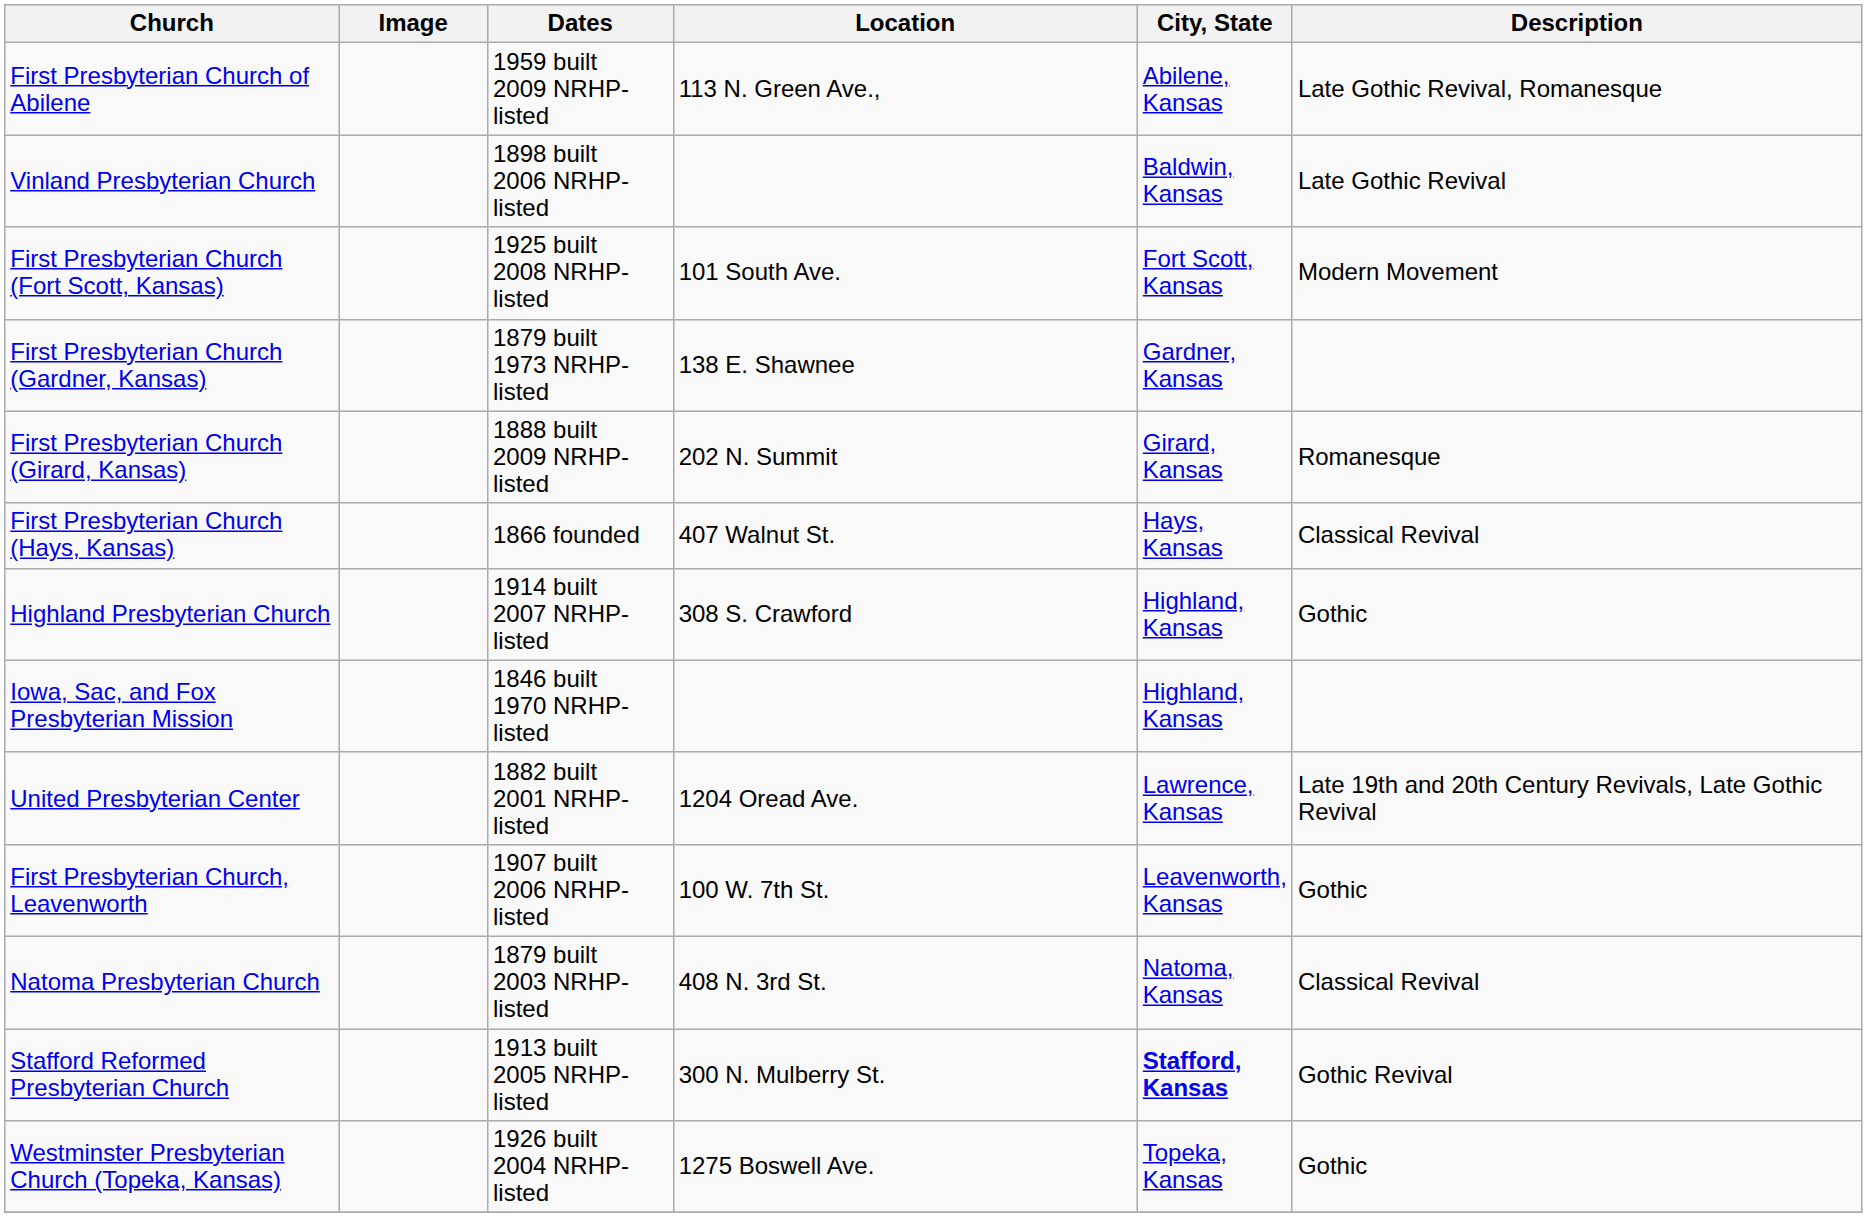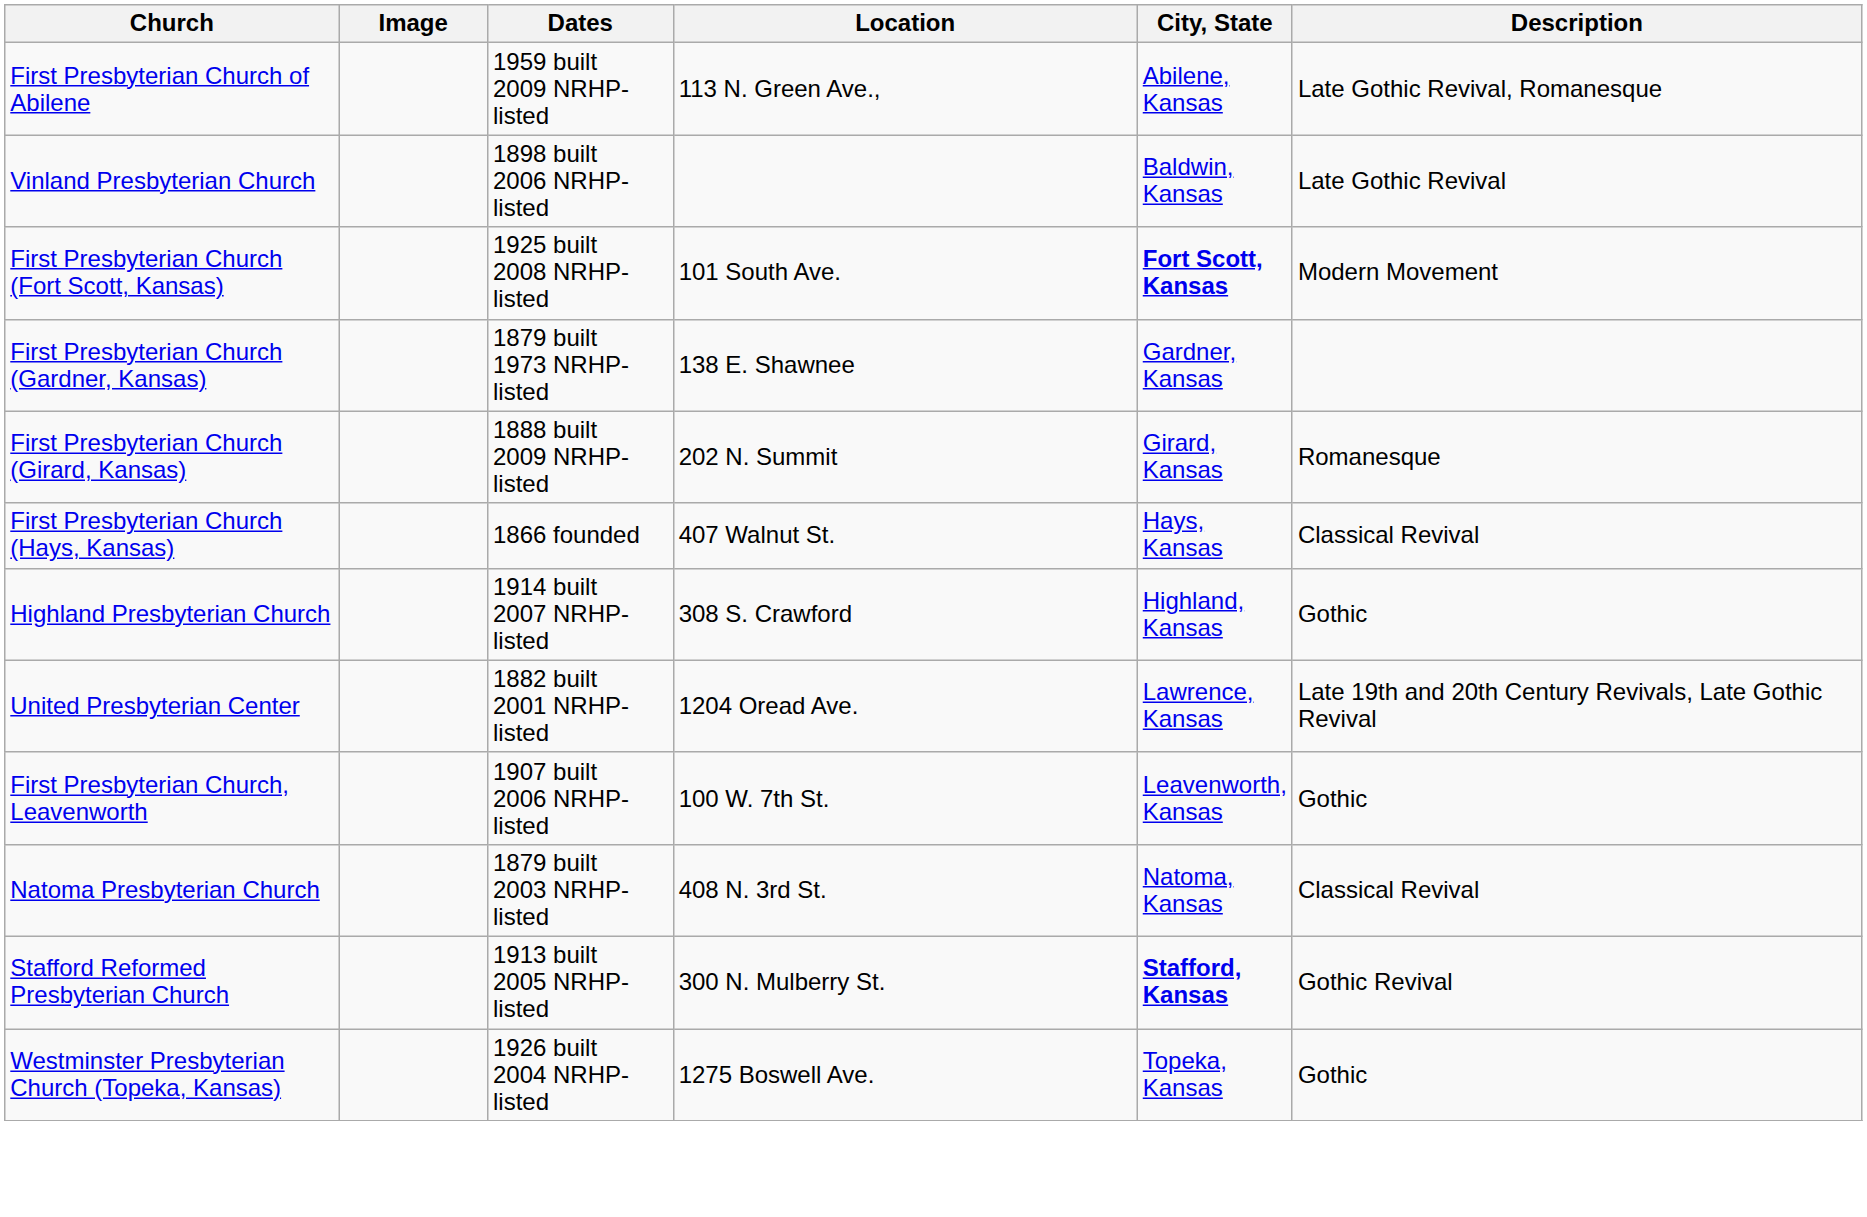 <table class="wikitable sortable" style="width:98%">
 <tr>
 <th width = 18%><strong>Church</strong></th>
 <th width = 8% class="unsortable"><strong>Image</strong></th>
 <th width = 10%><strong>Dates</strong></th>
 <th width = 25%><strong>Location</strong></th>
 <th width = 8%><strong>City, State</strong></th>
 <th class="unsortable"><strong>Description</strong></th>
 </tr>
 <tr>
 <td><a href='#'>First Presbyterian Church of Abilene</a></td>
 <td></td>
 <td>1959 built<br>2009 NRHP-listed</td>
 <td>113 N. Green Ave.,<br><small></small></td>
 <td><a href='#'>Abilene, Kansas</a></td>
 <td>Late Gothic Revival, Romanesque</td>
 </tr>
 <tr>
 <td><a href='#'>Vinland Presbyterian Church</a></td>
 <td></td>
 <td>1898 built<br>2006 NRHP-listed</td>
 <td><small></small></td>
 <td><a href='#'>Baldwin, Kansas</a></td>
 <td>Late Gothic Revival</td>
 </tr>
 <tr>
 <td><a href='#'>First Presbyterian Church (Fort Scott, Kansas)</a></td>
 <td></td>
 <td>1925 built<br>2008 NRHP-listed</td>
 <td>101 South Ave.<br><small></small></td>
-<td><a href='#'>Fort Scott, Kansas</a></td>
+<td><strong><a href='#'>Fort Scott, Kansas</a></strong></td>
 <td>Modern Movement</td>
 </tr>
 <tr>
 <td><a href='#'>First Presbyterian Church (Gardner, Kansas)</a></td>
 <td></td>
 <td>1879 built<br>1973 NRHP-listed</td>
 <td>138 E. Shawnee</td>
 <td><a href='#'>Gardner, Kansas</a></td>
 <td></td>
 </tr>
 <tr>
 <td><a href='#'>First Presbyterian Church (Girard, Kansas)</a></td>
 <td></td>
 <td>1888 built<br>2009 NRHP-listed</td>
 <td>202 N. Summit<br><small></small></td>
 <td><a href='#'>Girard, Kansas</a></td>
 <td>Romanesque</td>
 </tr>
 <tr>
 <td><a href='#'>First Presbyterian Church (Hays, Kansas)</a></td>
 <td></td>
 <td>1866 founded</td>
 <td>407 Walnut St.<br><small></small></td>
 <td><a href='#'>Hays, Kansas</a></td>
 <td>Classical Revival</td>
 </tr>
 <tr>
 <td><a href='#'>Highland Presbyterian Church</a></td>
 <td></td>
 <td>1914 built<br>2007 NRHP-listed</td>
 <td>308 S. Crawford<br><small></small></td>
 <td><a href='#'>Highland, Kansas</a></td>
 <td>Gothic</td>
-</tr>
-<tr>
-<td><a href='#'>Iowa, Sac, and Fox Presbyterian Mission</a></td>
-<td></td>
-<td>1846 built<br>1970 NRHP-listed</td>
-<td><small></small></td>
-<td><a href='#'>Highland, Kansas</a></td>
-<td></td>
 </tr>
 <tr>
 <td><a href='#'>United Presbyterian Center</a></td>
 <td></td>
 <td>1882 built<br>2001 NRHP-listed</td>
 <td>1204 Oread Ave.<br><small></small></td>
 <td><a href='#'>Lawrence, Kansas</a></td>
 <td>Late 19th and 20th Century Revivals, Late Gothic Revival</td>
 </tr>
 <tr>
 <td><a href='#'>First Presbyterian Church, Leavenworth</a></td>
 <td></td>
 <td>1907 built<br>2006 NRHP-listed</td>
 <td>100 W. 7th St.<br><small></small></td>
 <td><a href='#'>Leavenworth, Kansas</a></td>
 <td>Gothic</td>
 </tr>
 <tr>
 <td><a href='#'>Natoma Presbyterian Church</a></td>
 <td></td>
 <td>1879 built<br>2003 NRHP-listed</td>
 <td>408 N. 3rd St.<br><small></small></td>
 <td><a href='#'>Natoma, Kansas</a></td>
 <td>Classical Revival</td>
 </tr>
 <tr>
 <td><a href='#'>Stafford Reformed Presbyterian Church</a></td>
 <td></td>
 <td>1913 built<br>2005 NRHP-listed</td>
 <td>300 N. Mulberry St.<br><small></small></td>
 <td><strong><a href='#'>Stafford, Kansas</a></strong></td>
 <td>Gothic Revival</td>
 </tr>
 <tr>
 <td><a href='#'>Westminster Presbyterian Church (Topeka, Kansas)</a></td>
 <td></td>
 <td>1926 built<br>2004 NRHP-listed</td>
 <td>1275 Boswell Ave.<br><small></small></td>
 <td><a href='#'>Topeka, Kansas</a></td>
 <td>Gothic</td>
 </tr>
 <tr>
 </tr>
 </table>
